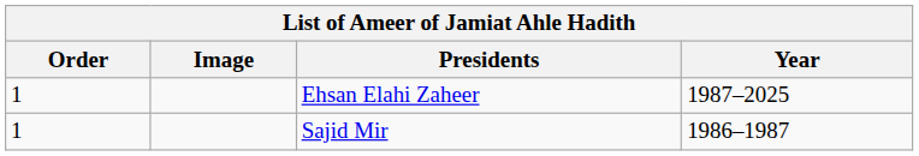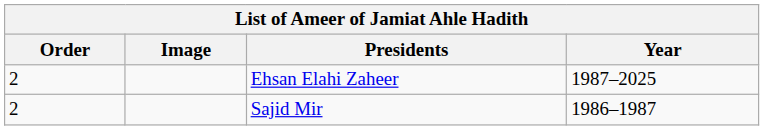 <table class="wikitable sortable" style="min-width:40em">
 <tr>
 <th colspan="4">List of Ameer of Jamiat Ahle Hadith</th>
 </tr>
 <tr>
 <th>Order</th>
 <th>Image</th>
 <th>Presidents</th>
 <th>Year</th>
 </tr>
 <tr>
-<td>1</td>
+<td>2</td>
 <td></td>
 <td><a href='#'>Ehsan Elahi Zaheer</a></td>
 <td>1987–2025</td>
 </tr>
 <tr>
-<td>1</td>
+<td>2</td>
 <td></td>
 <td><a href='#'>Sajid Mir</a></td>
 <td>1986–1987</td>
 </tr>
 </table>
